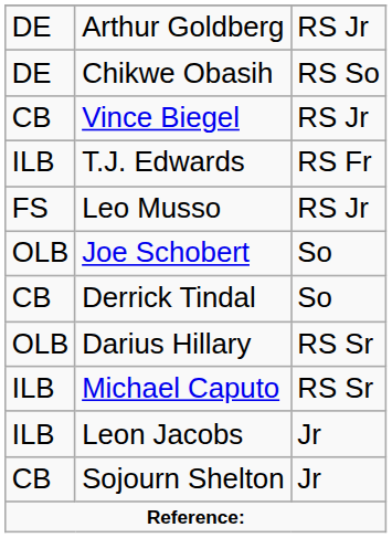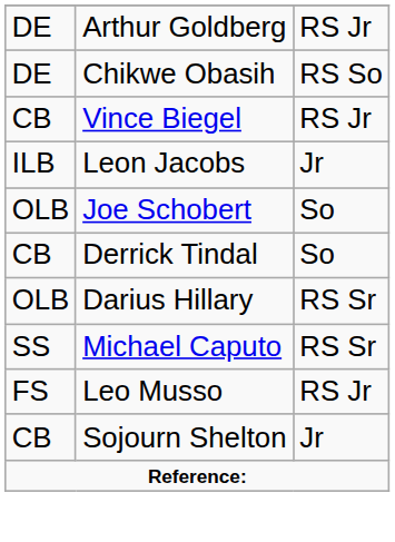 <table class="wikitable">
 <tr>
 </tr>
 <tr>
 <td>DE</td>
 <td>Arthur Goldberg</td>
 <td>RS Jr</td>
 </tr>
 <tr>
 <td>DE</td>
 <td>Chikwe Obasih</td>
 <td>RS So</td>
 </tr>
 <tr>
 <td>CB</td>
 <td><a href='#'>Vince Biegel</a></td>
 <td>RS Jr</td>
 </tr>
 <tr>
 <td>ILB</td>
-<td>T.J. Edwards</td>
-<td>RS Fr</td>
-</tr>
-<tr>
-<td>FS</td>
-<td>Leo Musso</td>
-<td>RS Jr</td>
+<td>Leon Jacobs</td>
+<td>Jr</td>
 </tr>
 <tr>
 <td>OLB</td>
 <td><a href='#'>Joe Schobert</a></td>
 <td>So</td>
 </tr>
 <tr>
 <td>CB</td>
 <td>Derrick Tindal</td>
 <td>So</td>
 </tr>
 <tr>
 <td>OLB</td>
 <td>Darius Hillary</td>
 <td>RS Sr</td>
 </tr>
 <tr>
-<td>ILB</td>
+<td>SS</td>
 <td><a href='#'>Michael Caputo</a></td>
 <td>RS Sr</td>
 </tr>
 <tr>
-<td>ILB</td>
-<td>Leon Jacobs</td>
-<td>Jr</td>
+<td>FS</td>
+<td>Leo Musso</td>
+<td>RS Jr</td>
 </tr>
 <tr>
 <td>CB</td>
 <td>Sojourn Shelton</td>
 <td>Jr</td>
 </tr>
 <tr>
 <td colspan="3"  style="font-size:8pt; text-align:center;"><strong>Reference:</strong></td>
 </tr>
 </table>
